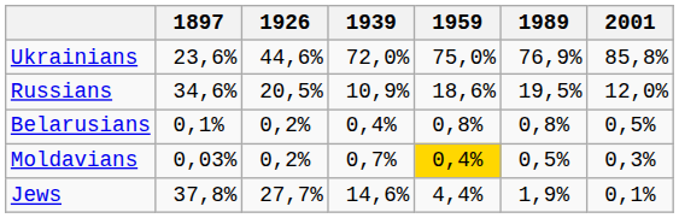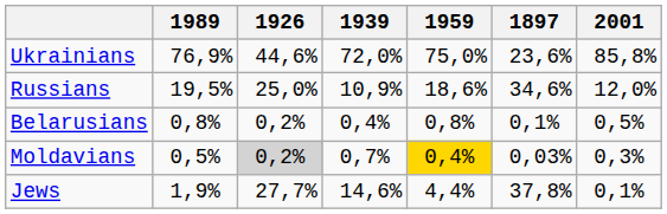 <table class="wikitable">
 <tr>
 <th></th>
-<th>1897</th>
+<th>1989</th>
 <th>1926</th>
 <th>1939</th>
 <th>1959</th>
-<th>1989</th>
+<th>1897</th>
 <th>2001</th>
 </tr>
 <tr>
 <td><a href='#'>Ukrainians</a></td>
-<td> 23,6%</td>
+<td> 76,9%</td>
 <td> 44,6%</td>
 <td> 72,0%</td>
 <td> 75,0%</td>
-<td> 76,9%</td>
+<td> 23,6%</td>
 <td> 85,8%</td>
 </tr>
 <tr>
 <td><a href='#'>Russians</a></td>
-<td> 34,6%</td>
-<td> 20,5%</td>
+<td> 19,5%</td>
+<td> 25,0%</td>
 <td> 10,9%</td>
 <td> 18,6%</td>
-<td> 19,5%</td>
+<td> 34,6%</td>
 <td> 12,0%</td>
 </tr>
 <tr>
 <td><a href='#'>Belarusians</a></td>
-<td> 0,1%</td>
+<td> 0,8%</td>
 <td> 0,2%</td>
 <td> 0,4%</td>
 <td> 0,8%</td>
-<td> 0,8%</td>
+<td> 0,1%</td>
 <td> 0,5%</td>
 </tr>
 <tr>
 <td><a href='#'>Moldavians</a></td>
-<td> 0,03%</td>
-<td> 0,2%</td>
+<td> 0,5%</td>
+<td style="background: lightgrey;"> 0,2%</td>
 <td> 0,7%</td>
 <td style="background: gold;"> 0,4%</td>
-<td> 0,5%</td>
+<td> 0,03%</td>
 <td> 0,3%</td>
 </tr>
 <tr>
 <td><a href='#'>Jews</a></td>
-<td> 37,8%</td>
+<td> 1,9%</td>
 <td> 27,7%</td>
 <td> 14,6%</td>
 <td> 4,4%</td>
-<td> 1,9%</td>
+<td> 37,8%</td>
 <td> 0,1%</td>
 </tr>
 </table>
